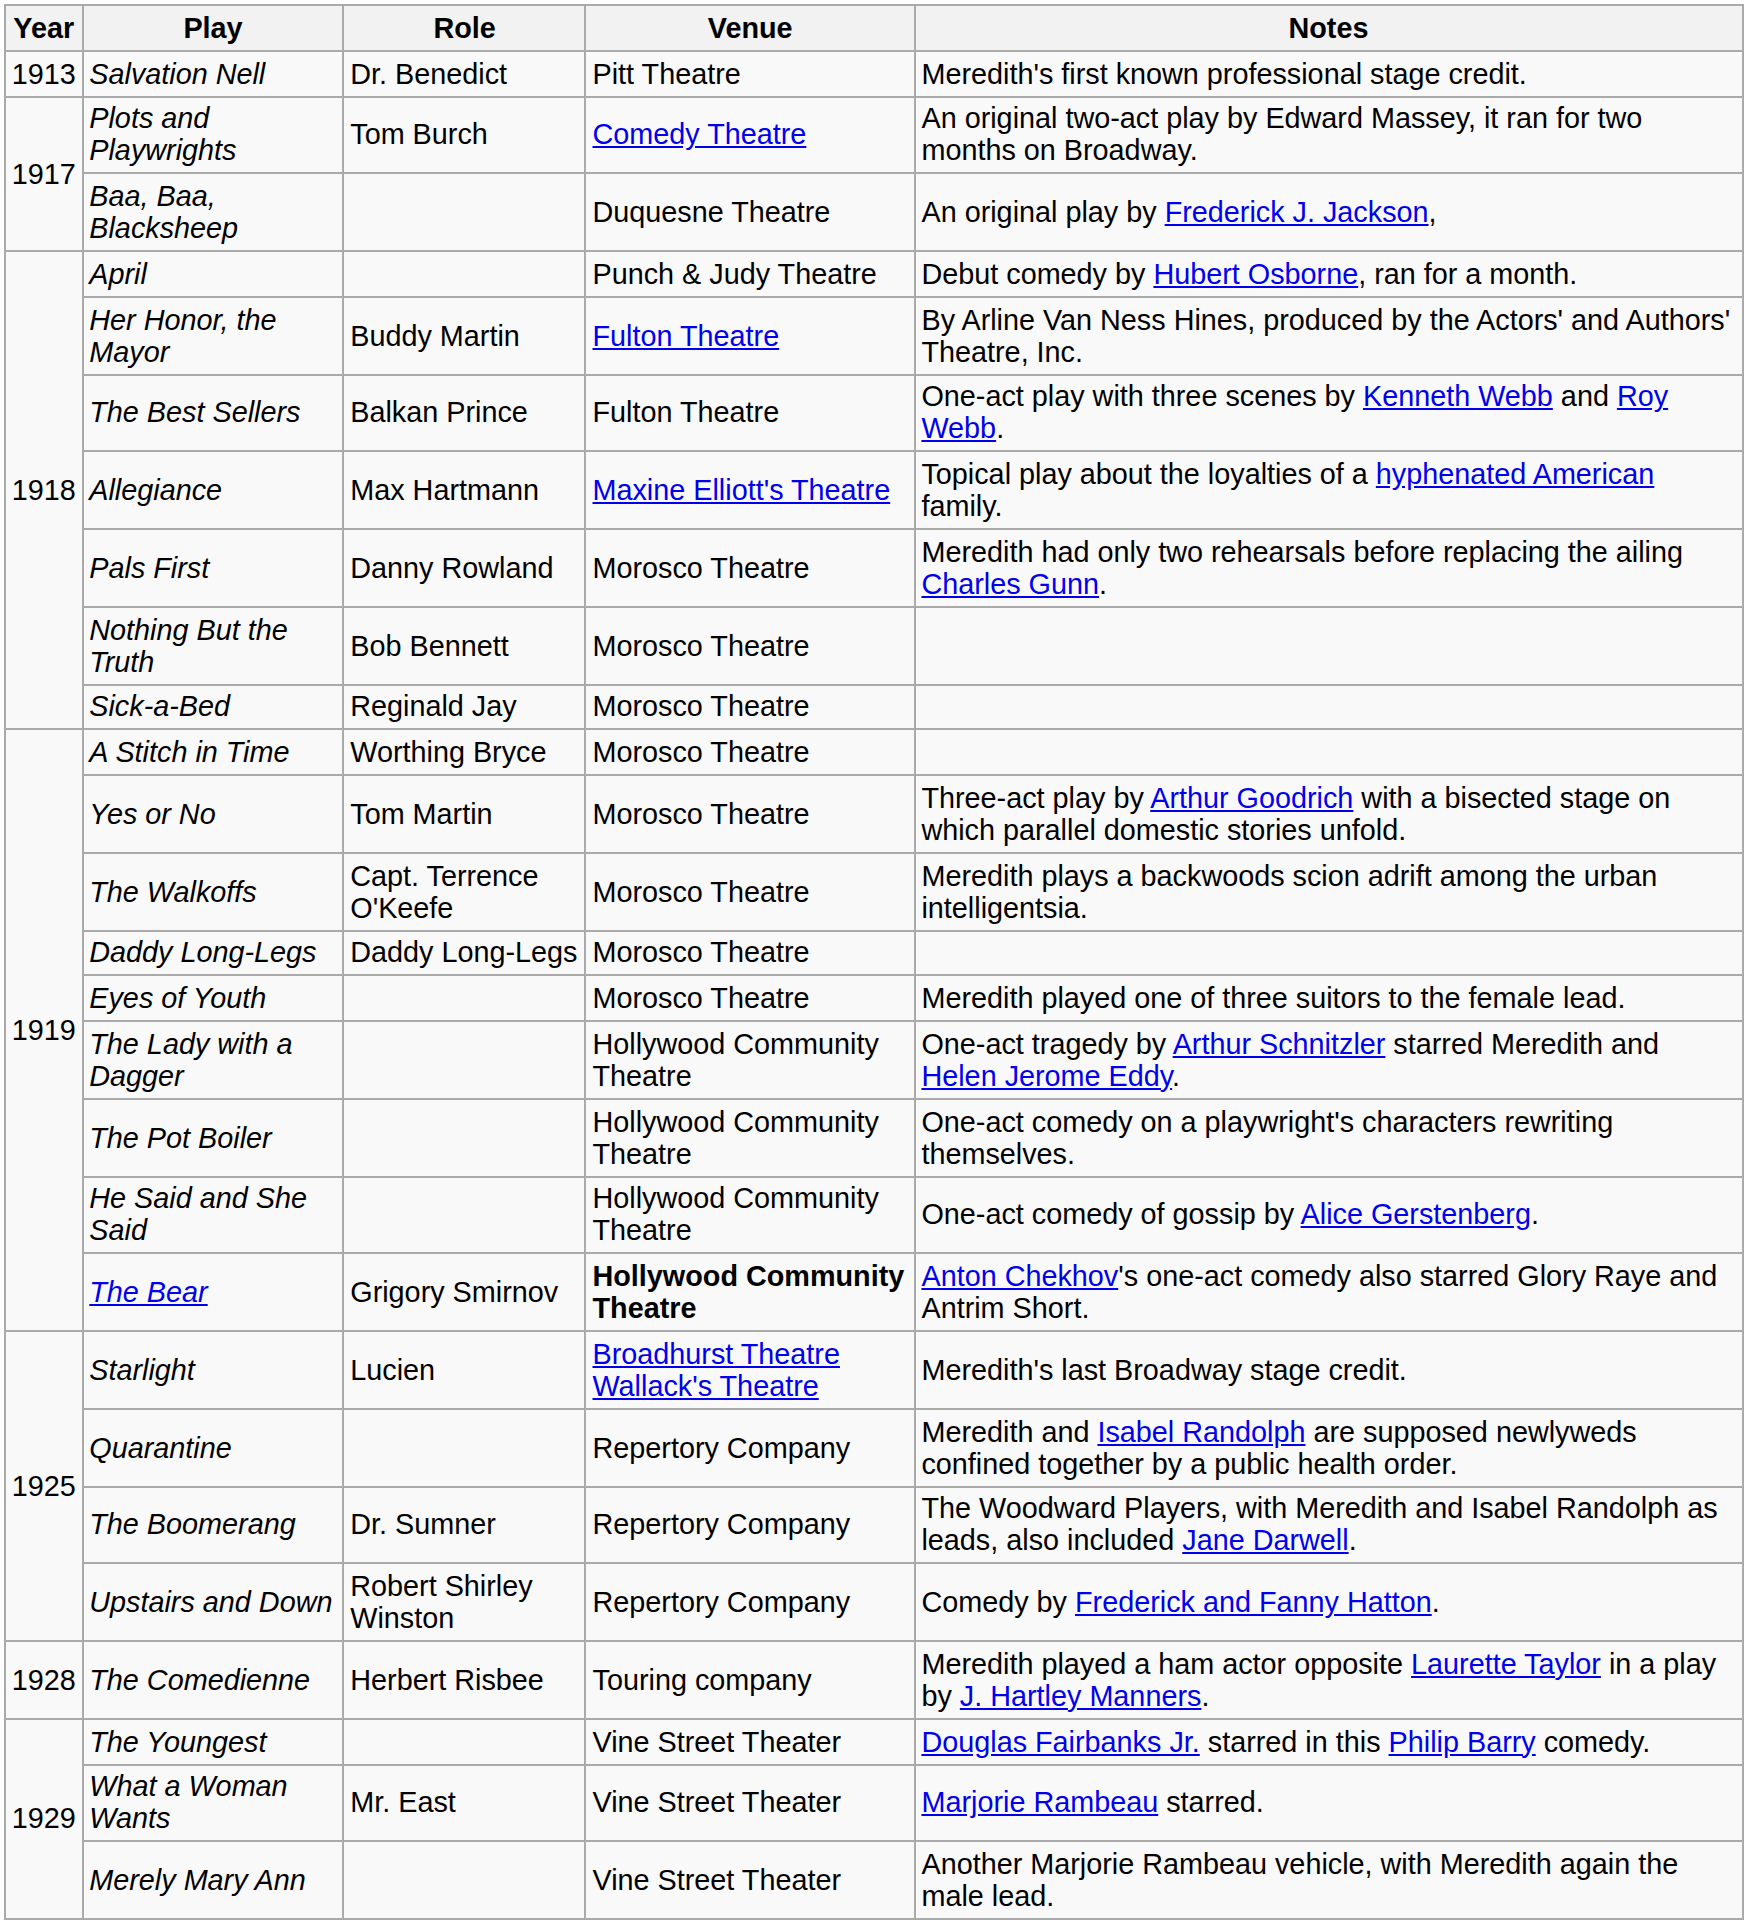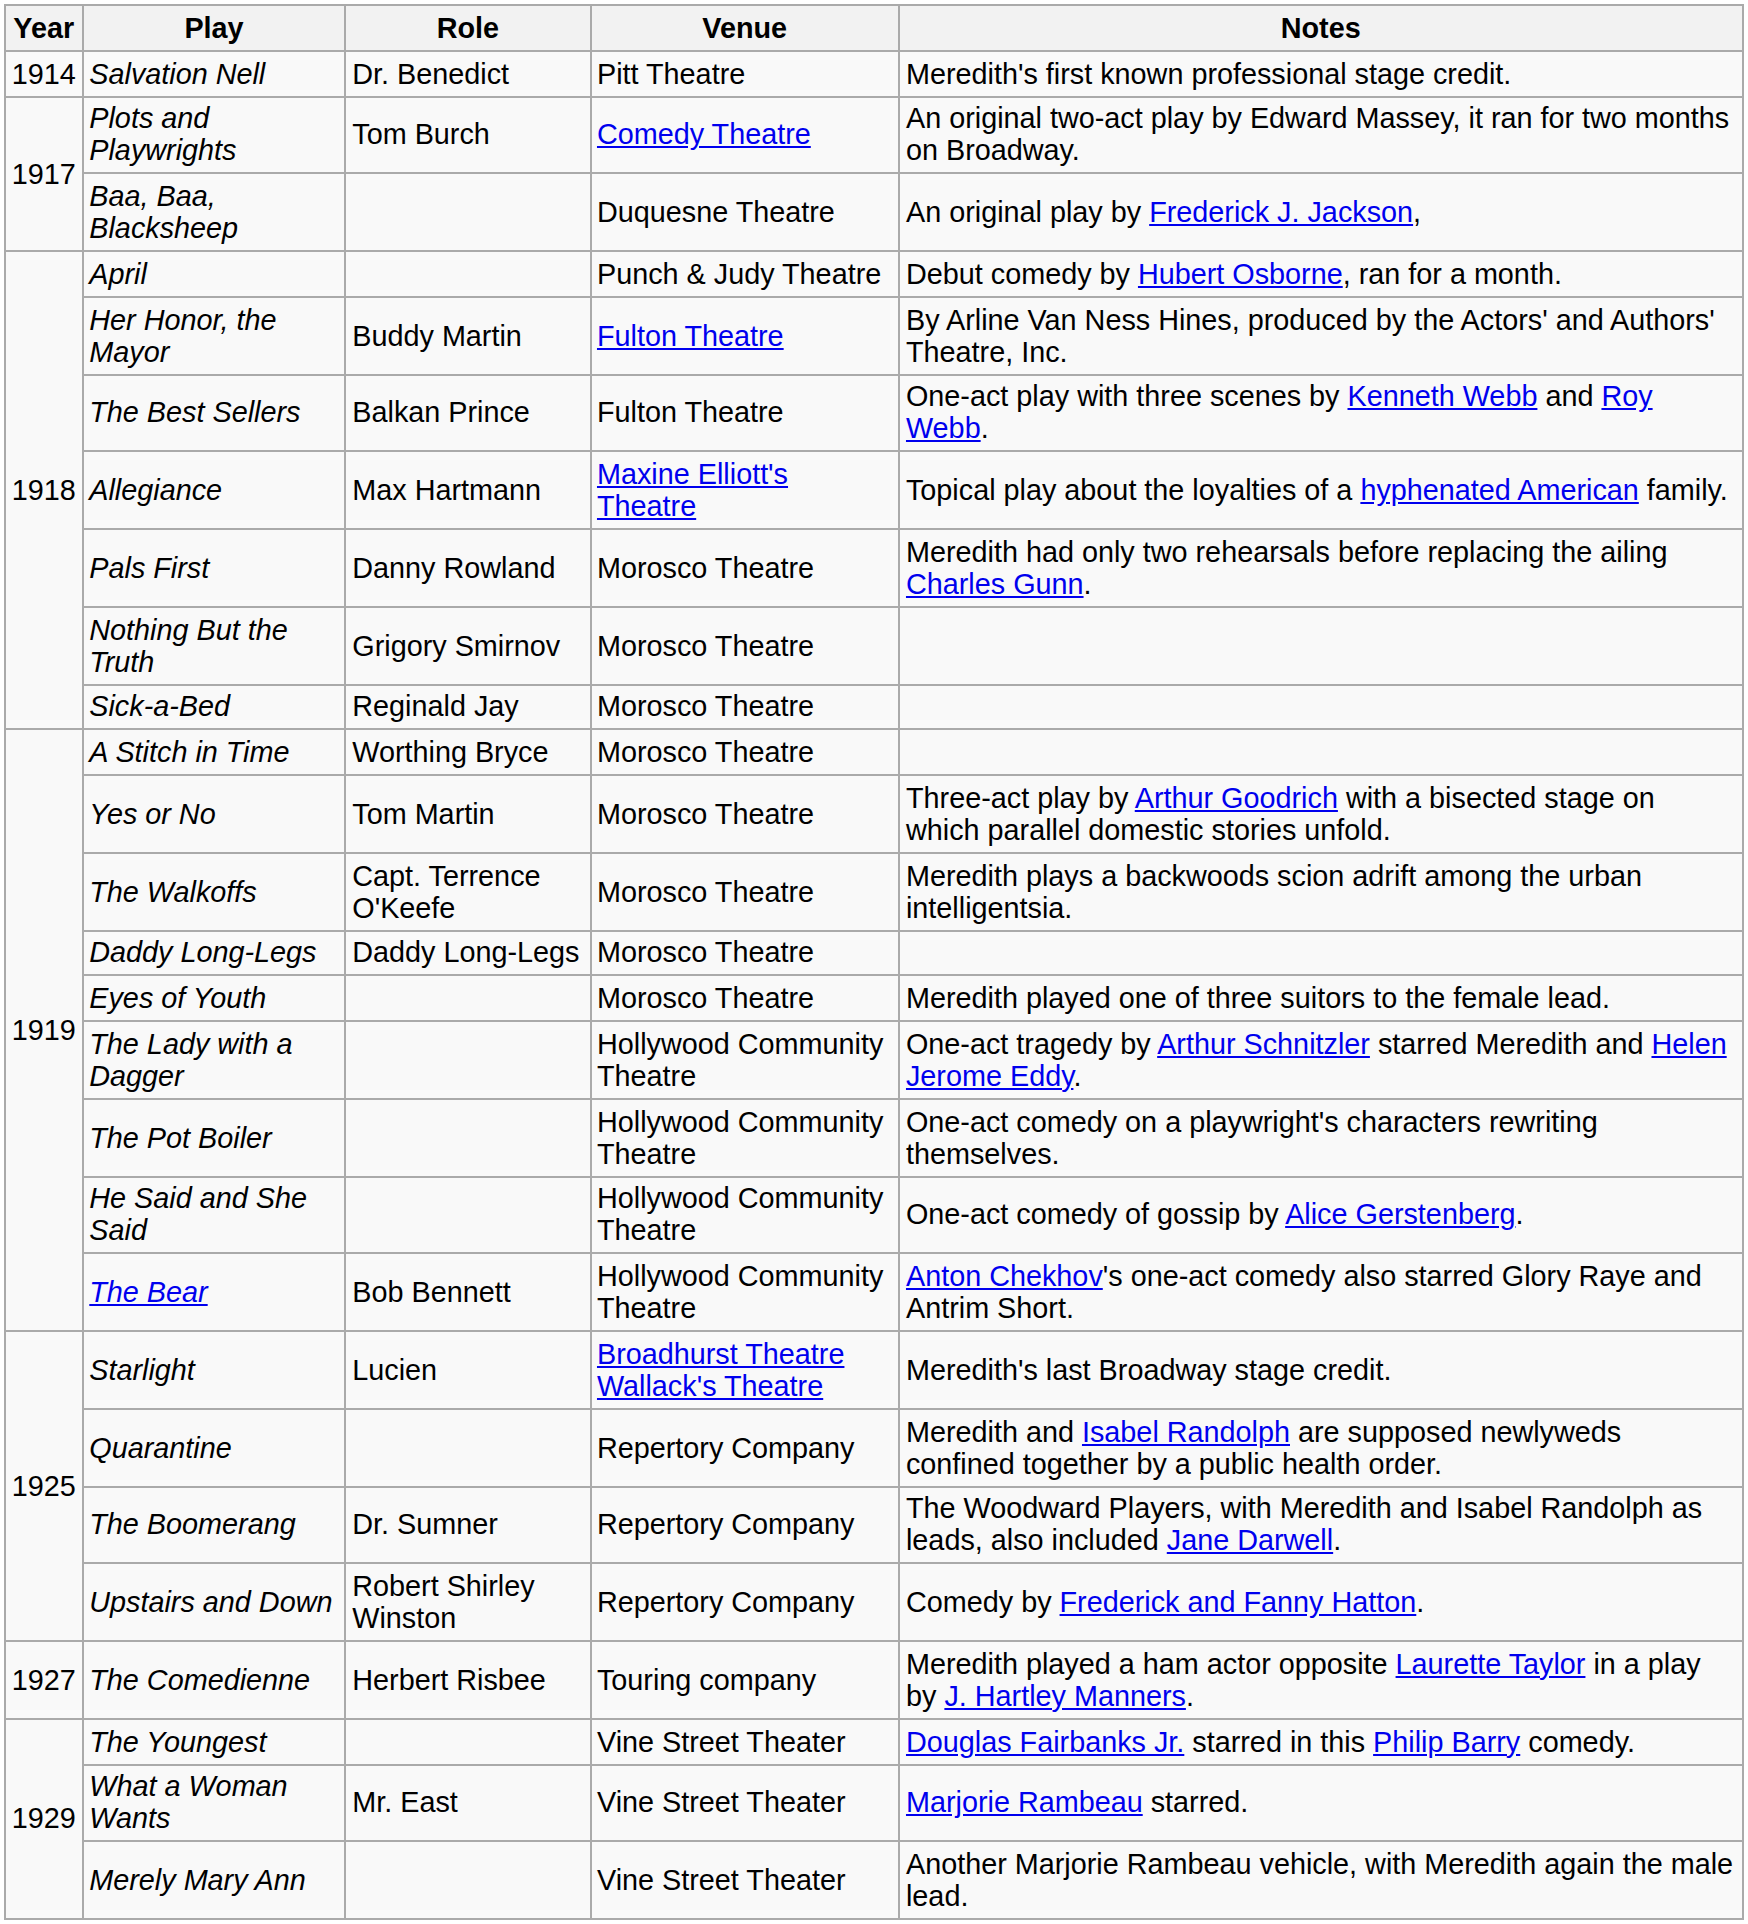 <table class="wikitable mw-collapsible mw-collapsed sortable plainrowheaders" style="font-size: 90%">
 <tr>
 <th scope="col">Year</th>
 <th scope="col">Play</th>
 <th scope="col">Role</th>
 <th scope="col">Venue</th>
 <th scope="col">Notes</th>
 </tr>
 <tr>
-<td>1913</td>
+<td>1914</td>
 <td><em>Salvation Nell</em></td>
 <td>Dr. Benedict</td>
 <td>Pitt Theatre</td>
 <td>Meredith's first known professional stage credit.</td>
 </tr>
 <tr>
 <td rowspan=2>1917</td>
 <td><em>Plots and Playwrights</em></td>
 <td>Tom Burch</td>
 <td><a href='#'>Comedy Theatre</a></td>
 <td>An original two-act play by Edward Massey, it ran for two months on Broadway.</td>
 </tr>
 <tr>
 <td><em>Baa, Baa, Blacksheep</em></td>
 <td></td>
 <td>Duquesne Theatre</td>
 <td>An original play by <a href='#'>Frederick J. Jackson</a>,</td>
 </tr>
 <tr>
 <td rowspan=7>1918</td>
 <td><em>April</em></td>
 <td></td>
 <td>Punch & Judy Theatre</td>
 <td>Debut comedy by <a href='#'>Hubert Osborne</a>, ran for a month.</td>
 </tr>
 <tr>
 <td><em>Her Honor, the Mayor</em></td>
 <td>Buddy Martin</td>
 <td><a href='#'>Fulton Theatre</a></td>
 <td>By Arline Van Ness Hines, produced by the Actors' and Authors' Theatre, Inc.</td>
 </tr>
 <tr>
 <td><em>The Best Sellers</em></td>
 <td>Balkan Prince</td>
 <td>Fulton Theatre</td>
 <td>One-act play with three scenes by <a href='#'>Kenneth Webb</a> and <a href='#'>Roy Webb</a>.</td>
 </tr>
 <tr>
 <td><em>Allegiance</em></td>
 <td>Max Hartmann</td>
 <td><a href='#'>Maxine Elliott's Theatre</a></td>
 <td>Topical play about the loyalties of a <a href='#'>hyphenated American</a> family.</td>
 </tr>
 <tr>
 <td><em>Pals First</em></td>
 <td>Danny Rowland</td>
 <td>Morosco Theatre</td>
 <td>Meredith had only two rehearsals before replacing the ailing <a href='#'>Charles Gunn</a>.</td>
 </tr>
 <tr>
 <td><em>Nothing But the Truth</em></td>
-<td>Bob Bennett</td>
+<td>Grigory Smirnov</td>
 <td>Morosco Theatre</td>
 <td></td>
 </tr>
 <tr>
 <td><em>Sick-a-Bed</em></td>
 <td>Reginald Jay</td>
 <td>Morosco Theatre</td>
 <td></td>
 </tr>
 <tr>
 <td rowspan=9>1919</td>
 <td><em>A Stitch in Time</em></td>
 <td>Worthing Bryce</td>
 <td>Morosco Theatre</td>
 <td></td>
 </tr>
 <tr>
 <td><em>Yes or No</em></td>
 <td>Tom Martin</td>
 <td>Morosco Theatre</td>
 <td>Three-act play by <a href='#'>Arthur Goodrich</a> with a bisected stage on which parallel domestic stories unfold.</td>
 </tr>
 <tr>
 <td><em>The Walkoffs</em></td>
 <td>Capt. Terrence O'Keefe</td>
 <td>Morosco Theatre</td>
 <td>Meredith plays a backwoods scion adrift among the urban intelligentsia.</td>
 </tr>
 <tr>
 <td><em>Daddy Long-Legs</em></td>
 <td>Daddy Long-Legs</td>
 <td>Morosco Theatre</td>
 <td></td>
 </tr>
 <tr>
 <td><em>Eyes of Youth</em></td>
 <td></td>
 <td>Morosco Theatre</td>
 <td>Meredith played one of three suitors to the female lead.</td>
 </tr>
 <tr>
 <td><em>The Lady with a Dagger</em></td>
 <td></td>
 <td>Hollywood Community Theatre</td>
 <td>One-act tragedy by <a href='#'>Arthur Schnitzler</a> starred Meredith and <a href='#'>Helen Jerome Eddy</a>.</td>
 </tr>
 <tr>
 <td><em>The Pot Boiler</em></td>
 <td></td>
 <td>Hollywood Community Theatre</td>
 <td>One-act comedy on a playwright's characters rewriting themselves.</td>
 </tr>
 <tr>
 <td><em>He Said and She Said</em></td>
 <td></td>
 <td>Hollywood Community Theatre</td>
 <td>One-act comedy of gossip by <a href='#'>Alice Gerstenberg</a>.</td>
 </tr>
 <tr>
 <td><em><a href='#'>The Bear</a></em></td>
-<td>Grigory Smirnov</td>
-<td><strong>Hollywood Community Theatre</strong></td>
+<td>Bob Bennett</td>
+<td>Hollywood Community Theatre</td>
 <td><a href='#'>Anton Chekhov</a>'s one-act comedy also starred Glory Raye and Antrim Short.</td>
 </tr>
 <tr>
 <td rowspan=4>1925</td>
 <td><em>Starlight</em></td>
 <td>Lucien</td>
 <td><a href='#'>Broadhurst Theatre</a><br><a href='#'>Wallack's Theatre</a></td>
 <td>Meredith's last Broadway stage credit.</td>
 </tr>
 <tr>
 <td><em>Quarantine</em></td>
 <td></td>
 <td>Repertory Company</td>
 <td>Meredith and <a href='#'>Isabel Randolph</a> are supposed newlyweds confined together by a public health order.</td>
 </tr>
 <tr>
 <td><em>The Boomerang</em></td>
 <td>Dr. Sumner</td>
 <td>Repertory Company</td>
 <td>The Woodward Players, with Meredith and Isabel Randolph as leads, also included <a href='#'>Jane Darwell</a>.</td>
 </tr>
 <tr>
 <td><em>Upstairs and Down</em></td>
 <td>Robert Shirley Winston</td>
 <td>Repertory Company</td>
 <td>Comedy by <a href='#'>Frederick and Fanny Hatton</a>.</td>
 </tr>
 <tr>
-<td>1928</td>
+<td>1927</td>
 <td><em>The Comedienne</em></td>
 <td>Herbert Risbee</td>
 <td>Touring company</td>
 <td>Meredith played a ham actor opposite <a href='#'>Laurette Taylor</a> in a play by <a href='#'>J. Hartley Manners</a>.</td>
 </tr>
 <tr>
 <td rowspan=3>1929</td>
 <td><em>The Youngest</em></td>
 <td></td>
 <td>Vine Street Theater</td>
 <td><a href='#'>Douglas Fairbanks Jr.</a> starred in this <a href='#'>Philip Barry</a> comedy.</td>
 </tr>
 <tr>
 <td><em>What a Woman Wants</em></td>
 <td>Mr. East</td>
 <td>Vine Street Theater</td>
 <td><a href='#'>Marjorie Rambeau</a> starred.</td>
 </tr>
 <tr>
 <td><em>Merely Mary Ann</em></td>
 <td></td>
 <td>Vine Street Theater</td>
 <td>Another Marjorie Rambeau vehicle, with Meredith again the male lead.</td>
 </tr>
 <tr>
 </tr>
 </table>
